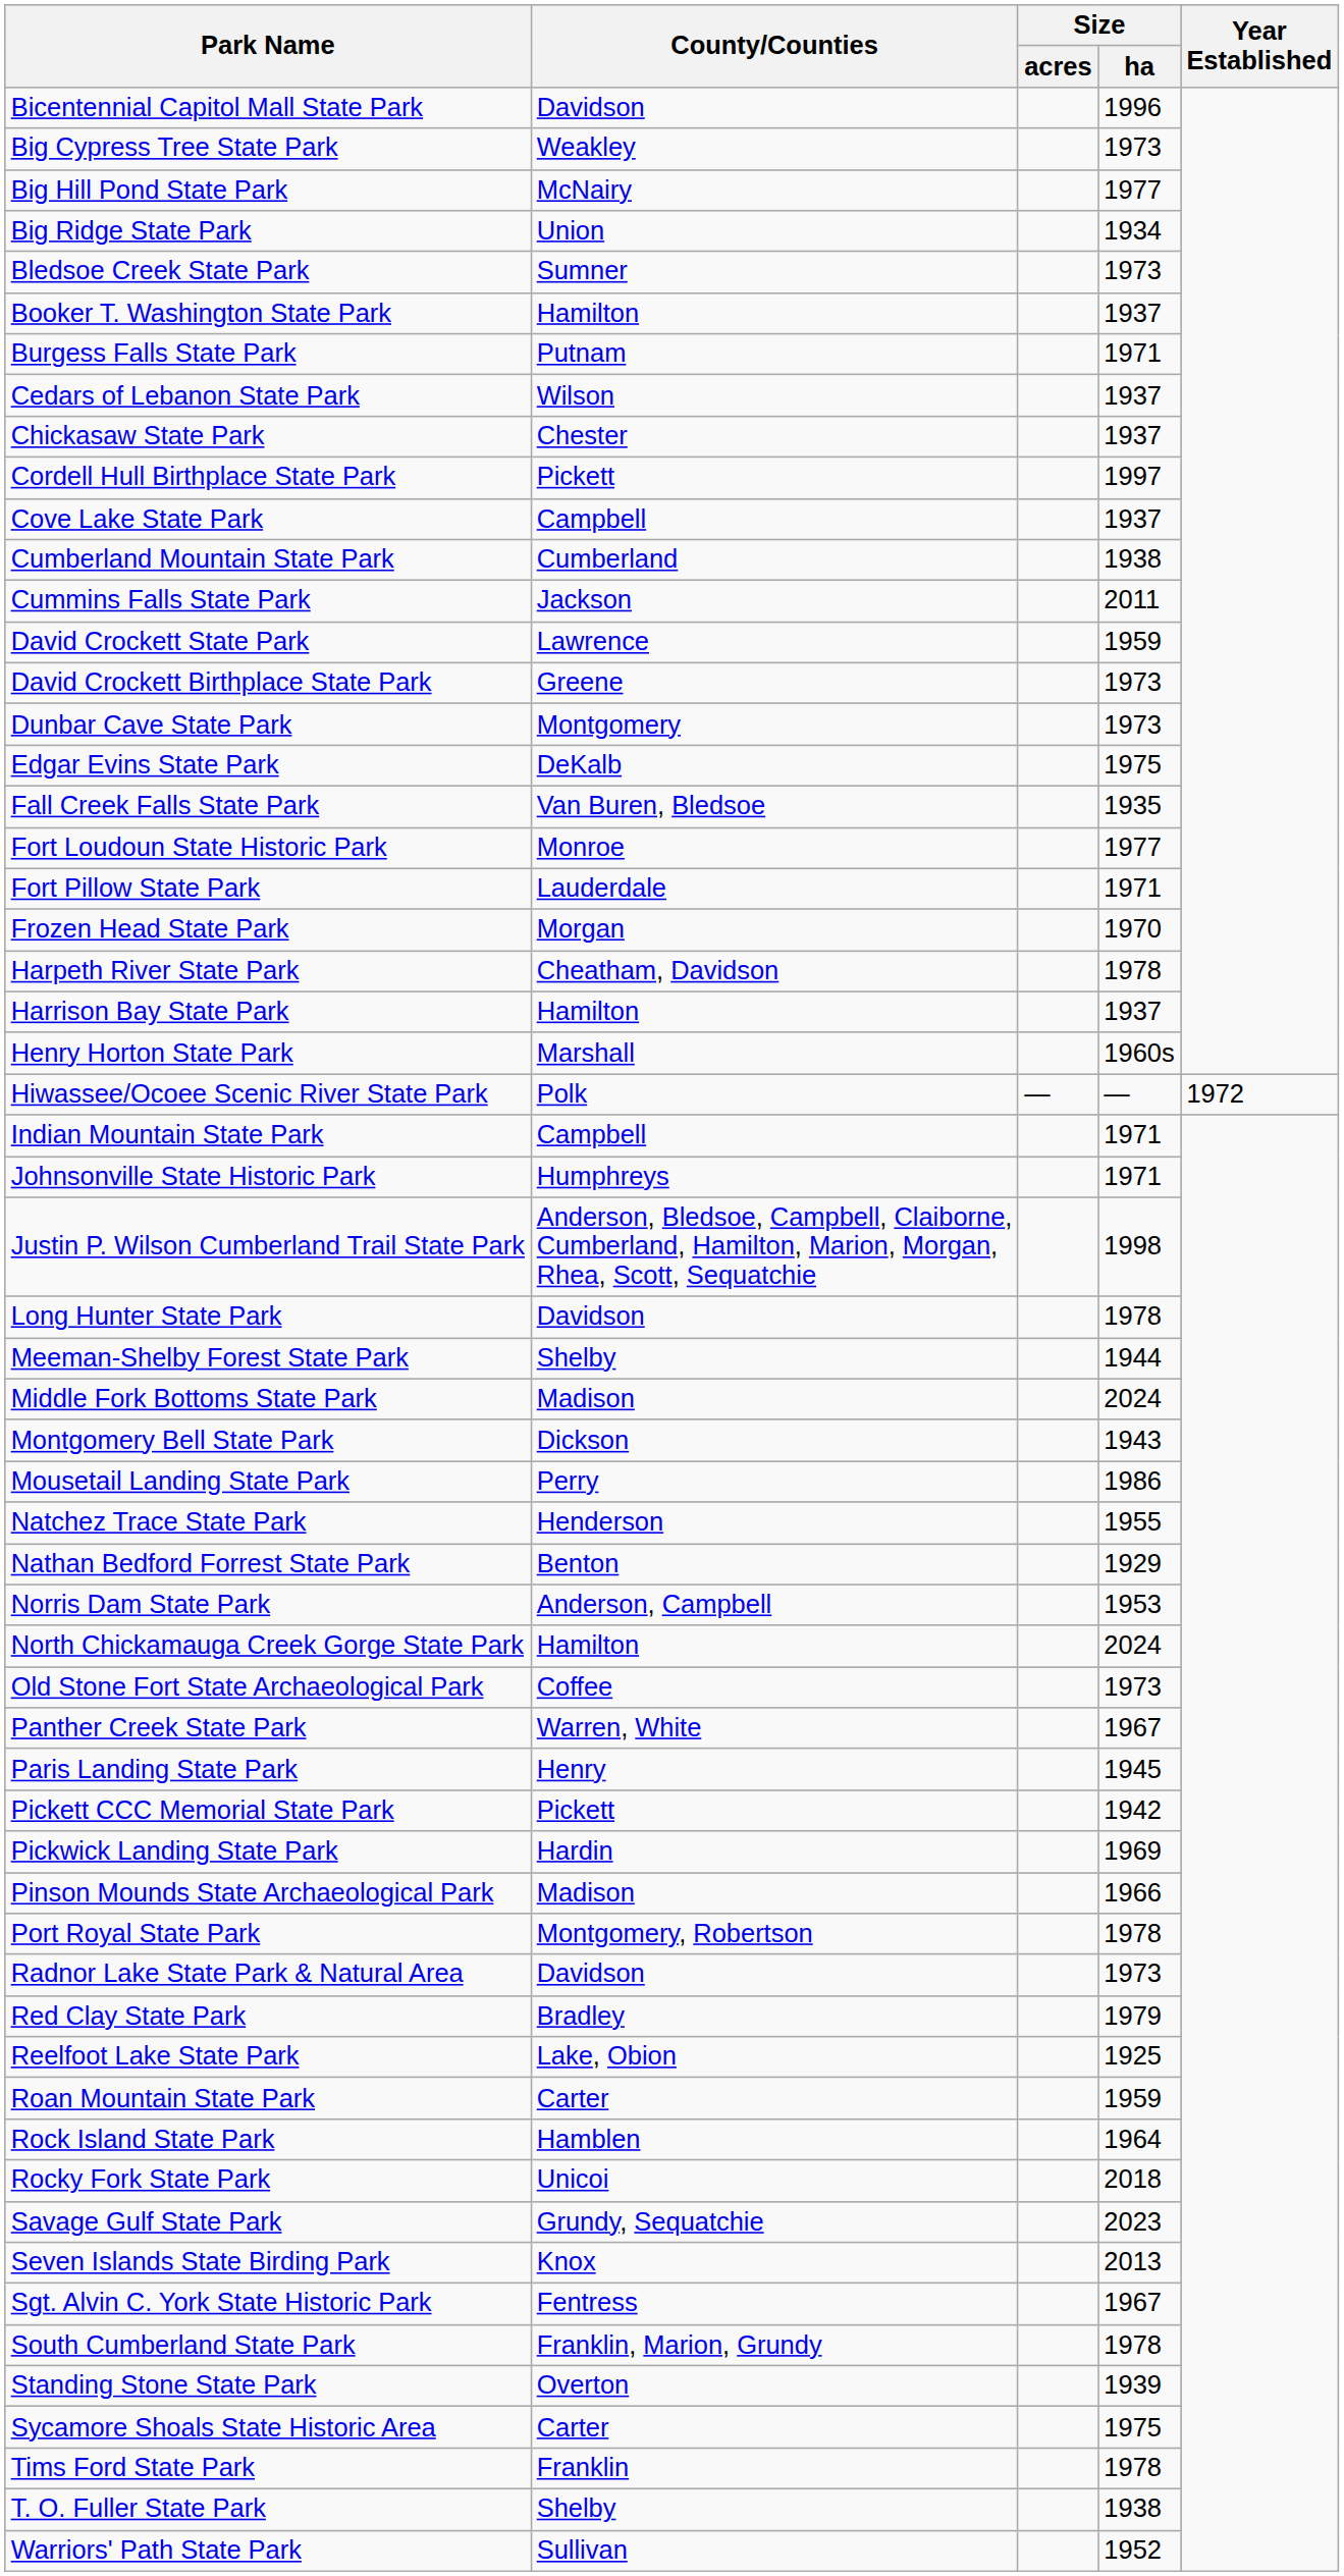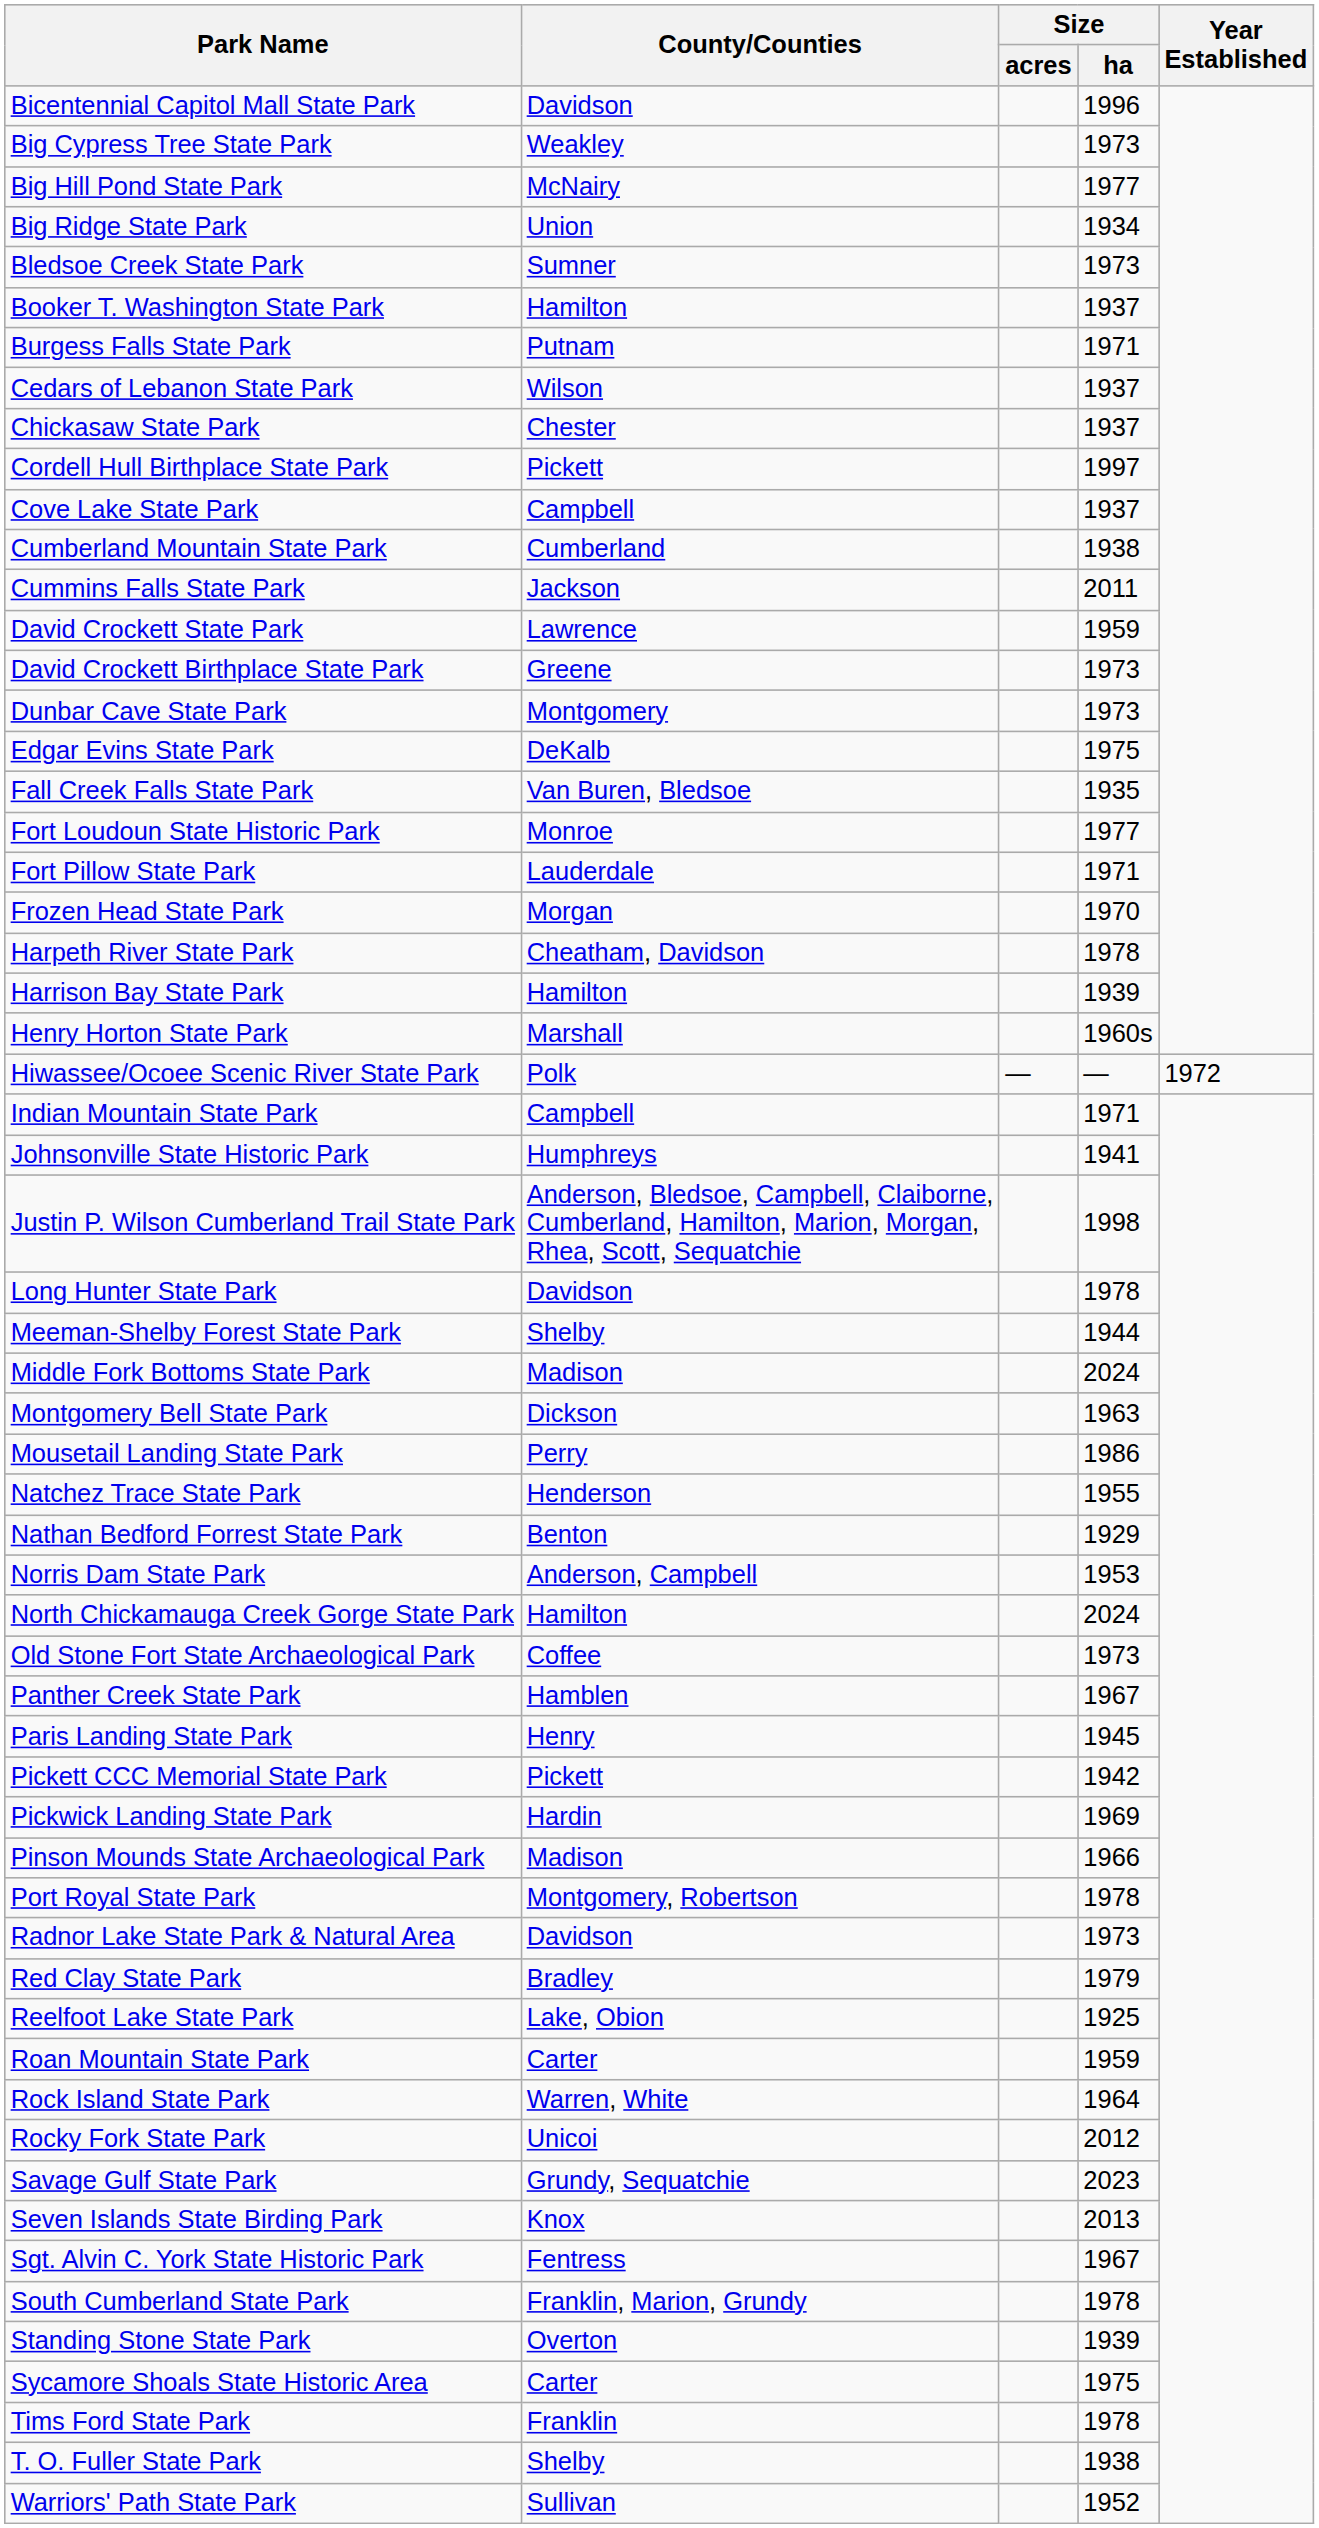 <table class="wikitable sortable">
 <tr>
 <th style="width:*;" rowspan=2>Park Name</th>
 <th style="width:*;" rowspan=2>County/Counties</th>
 <th style="width:*;" colspan=2>Size</th>
 <th style="width:*;" rowspan=2>Year<br>Established</th>
 </tr>
 <tr>
 <th>acres</th>
 <th>ha</th>
 </tr>
 <tr>
 <td><a href='#'>Bicentennial Capitol Mall State Park</a></td>
 <td><a href='#'>Davidson</a></td>
 <td></td>
 <td>1996</td>
 </tr>
 <tr>
 <td><a href='#'>Big Cypress Tree State Park</a></td>
 <td><a href='#'>Weakley</a></td>
 <td></td>
 <td>1973</td>
 </tr>
 <tr>
 <td><a href='#'>Big Hill Pond State Park</a></td>
 <td><a href='#'>McNairy</a></td>
 <td></td>
 <td>1977</td>
 </tr>
 <tr>
 <td><a href='#'>Big Ridge State Park</a></td>
 <td><a href='#'>Union</a></td>
 <td></td>
 <td>1934</td>
 </tr>
 <tr>
 <td><a href='#'>Bledsoe Creek State Park</a></td>
 <td><a href='#'>Sumner</a></td>
 <td></td>
 <td>1973</td>
 </tr>
 <tr>
 <td><a href='#'>Booker T. Washington State Park</a></td>
 <td><a href='#'>Hamilton</a></td>
 <td></td>
 <td>1937</td>
 </tr>
 <tr>
 <td><a href='#'>Burgess Falls State Park</a></td>
 <td><a href='#'>Putnam</a></td>
 <td></td>
 <td>1971</td>
 </tr>
 <tr>
 <td><a href='#'>Cedars of Lebanon State Park</a></td>
 <td><a href='#'>Wilson</a></td>
 <td></td>
 <td>1937</td>
 </tr>
 <tr>
 <td><a href='#'>Chickasaw State Park</a></td>
 <td><a href='#'>Chester</a></td>
 <td></td>
 <td>1937</td>
 </tr>
 <tr>
 <td><a href='#'>Cordell Hull Birthplace State Park</a></td>
 <td><a href='#'>Pickett</a></td>
 <td></td>
 <td>1997</td>
 </tr>
 <tr>
 <td><a href='#'>Cove Lake State Park</a></td>
 <td><a href='#'>Campbell</a></td>
 <td></td>
 <td>1937</td>
 </tr>
 <tr>
 <td><a href='#'>Cumberland Mountain State Park</a></td>
 <td><a href='#'>Cumberland</a></td>
 <td></td>
 <td>1938</td>
 </tr>
 <tr>
 <td><a href='#'>Cummins Falls State Park</a></td>
 <td><a href='#'>Jackson</a></td>
 <td></td>
 <td>2011</td>
 </tr>
 <tr>
 <td><a href='#'>David Crockett State Park</a></td>
 <td><a href='#'>Lawrence</a></td>
 <td></td>
 <td>1959</td>
 </tr>
 <tr>
 <td><a href='#'>David Crockett Birthplace State Park</a></td>
 <td><a href='#'>Greene</a></td>
 <td></td>
 <td>1973</td>
 </tr>
 <tr>
 <td><a href='#'>Dunbar Cave State Park</a></td>
 <td><a href='#'>Montgomery</a></td>
 <td></td>
 <td>1973</td>
 </tr>
 <tr>
 <td><a href='#'>Edgar Evins State Park</a></td>
 <td><a href='#'>DeKalb</a></td>
 <td></td>
 <td>1975</td>
 </tr>
 <tr>
 <td><a href='#'>Fall Creek Falls State Park</a></td>
 <td><a href='#'>Van Buren</a>, <a href='#'>Bledsoe</a></td>
 <td></td>
 <td>1935</td>
 </tr>
 <tr>
 <td><a href='#'>Fort Loudoun State Historic Park</a></td>
 <td><a href='#'>Monroe</a></td>
 <td></td>
 <td>1977</td>
 </tr>
 <tr>
 <td><a href='#'>Fort Pillow State Park</a></td>
 <td><a href='#'>Lauderdale</a></td>
 <td></td>
 <td>1971</td>
 </tr>
 <tr>
 <td><a href='#'>Frozen Head State Park</a></td>
 <td><a href='#'>Morgan</a></td>
 <td></td>
 <td>1970</td>
 </tr>
 <tr>
 <td><a href='#'>Harpeth River State Park</a></td>
 <td><a href='#'>Cheatham</a>, <a href='#'>Davidson</a></td>
 <td></td>
 <td>1978</td>
 </tr>
 <tr>
 <td><a href='#'>Harrison Bay State Park</a></td>
 <td><a href='#'>Hamilton</a></td>
 <td></td>
-<td>1937</td>
+<td>1939</td>
 </tr>
 <tr>
 <td><a href='#'>Henry Horton State Park</a></td>
 <td><a href='#'>Marshall</a></td>
 <td></td>
 <td>1960s</td>
 </tr>
 <tr>
 <td><a href='#'>Hiwassee/Ocoee Scenic River State Park</a></td>
 <td><a href='#'>Polk</a></td>
 <td>—</td>
 <td>—</td>
 <td>1972</td>
 </tr>
 <tr>
 <td><a href='#'>Indian Mountain State Park</a></td>
 <td><a href='#'>Campbell</a></td>
 <td></td>
 <td>1971</td>
 </tr>
 <tr>
 <td><a href='#'>Johnsonville State Historic Park</a></td>
 <td><a href='#'>Humphreys</a></td>
 <td></td>
-<td>1971</td>
+<td>1941</td>
 </tr>
 <tr>
 <td><a href='#'>Justin P. Wilson Cumberland Trail State Park</a></td>
 <td><a href='#'>Anderson</a>, <a href='#'>Bledsoe</a>, <a href='#'>Campbell</a>, <a href='#'>Claiborne</a>,<br> <a href='#'>Cumberland</a>, <a href='#'>Hamilton</a>, <a href='#'>Marion</a>, <a href='#'>Morgan</a>,<br> <a href='#'>Rhea</a>, <a href='#'>Scott</a>, <a href='#'>Sequatchie</a></td>
 <td></td>
 <td>1998</td>
 </tr>
 <tr>
 <td><a href='#'>Long Hunter State Park</a></td>
 <td><a href='#'>Davidson</a></td>
 <td></td>
 <td>1978</td>
 </tr>
 <tr>
 <td><a href='#'>Meeman-Shelby Forest State Park</a></td>
 <td><a href='#'>Shelby</a></td>
 <td></td>
 <td>1944</td>
 </tr>
 <tr>
 <td><a href='#'>Middle Fork Bottoms State Park</a></td>
 <td><a href='#'>Madison</a></td>
 <td></td>
 <td>2024</td>
 </tr>
 <tr>
 <td><a href='#'>Montgomery Bell State Park</a></td>
 <td><a href='#'>Dickson</a></td>
 <td></td>
-<td>1943</td>
+<td>1963</td>
 </tr>
 <tr>
 <td><a href='#'>Mousetail Landing State Park</a></td>
 <td><a href='#'>Perry</a></td>
 <td></td>
 <td>1986</td>
 </tr>
 <tr>
 <td><a href='#'>Natchez Trace State Park</a></td>
 <td><a href='#'>Henderson</a></td>
 <td></td>
 <td>1955</td>
 </tr>
 <tr>
 <td><a href='#'>Nathan Bedford Forrest State Park</a></td>
 <td><a href='#'>Benton</a></td>
 <td></td>
 <td>1929</td>
 </tr>
 <tr>
 <td><a href='#'>Norris Dam State Park</a></td>
 <td><a href='#'>Anderson</a>, <a href='#'>Campbell</a></td>
 <td></td>
 <td>1953</td>
 </tr>
 <tr>
 <td><a href='#'>North Chickamauga Creek Gorge State Park</a></td>
 <td><a href='#'>Hamilton</a></td>
 <td></td>
 <td>2024</td>
 </tr>
 <tr>
 <td><a href='#'>Old Stone Fort State Archaeological Park</a></td>
 <td><a href='#'>Coffee</a></td>
 <td></td>
 <td>1973</td>
 </tr>
 <tr>
 <td><a href='#'>Panther Creek State Park</a></td>
-<td><a href='#'>Warren</a>, <a href='#'>White</a></td>
+<td><a href='#'>Hamblen</a></td>
 <td></td>
 <td>1967</td>
 </tr>
 <tr>
 <td><a href='#'>Paris Landing State Park</a></td>
 <td><a href='#'>Henry</a></td>
 <td></td>
 <td>1945</td>
 </tr>
 <tr>
 <td><a href='#'>Pickett CCC Memorial State Park</a></td>
 <td><a href='#'>Pickett</a></td>
 <td></td>
 <td>1942</td>
 </tr>
 <tr>
 <td><a href='#'>Pickwick Landing State Park</a></td>
 <td><a href='#'>Hardin</a></td>
 <td></td>
 <td>1969</td>
 </tr>
 <tr>
 <td><a href='#'>Pinson Mounds State Archaeological Park</a></td>
 <td><a href='#'>Madison</a></td>
 <td></td>
 <td>1966</td>
 </tr>
 <tr>
 <td><a href='#'>Port Royal State Park</a></td>
 <td><a href='#'>Montgomery</a>, <a href='#'>Robertson</a></td>
 <td></td>
 <td>1978</td>
 </tr>
 <tr>
 <td><a href='#'>Radnor Lake State Park & Natural Area</a></td>
 <td><a href='#'>Davidson</a></td>
 <td></td>
 <td>1973</td>
 </tr>
 <tr>
 <td><a href='#'>Red Clay State Park</a></td>
 <td><a href='#'>Bradley</a></td>
 <td></td>
 <td>1979</td>
 </tr>
 <tr>
 <td><a href='#'>Reelfoot Lake State Park</a></td>
 <td><a href='#'>Lake</a>, <a href='#'>Obion</a></td>
 <td></td>
 <td>1925</td>
 </tr>
 <tr>
 <td><a href='#'>Roan Mountain State Park</a></td>
 <td><a href='#'>Carter</a></td>
 <td></td>
 <td>1959</td>
 </tr>
 <tr>
 <td><a href='#'>Rock Island State Park</a></td>
-<td><a href='#'>Hamblen</a></td>
+<td><a href='#'>Warren</a>, <a href='#'>White</a></td>
 <td></td>
 <td>1964</td>
 </tr>
 <tr>
 <td><a href='#'>Rocky Fork State Park</a></td>
 <td><a href='#'>Unicoi</a></td>
 <td></td>
-<td>2018</td>
+<td>2012</td>
 </tr>
 <tr>
 <td><a href='#'>Savage Gulf State Park</a></td>
 <td><a href='#'>Grundy</a>, <a href='#'>Sequatchie</a></td>
 <td></td>
 <td>2023</td>
 </tr>
 <tr>
 <td><a href='#'>Seven Islands State Birding Park</a></td>
 <td><a href='#'>Knox</a></td>
 <td></td>
 <td>2013</td>
 </tr>
 <tr>
 <td><a href='#'>Sgt. Alvin C. York State Historic Park</a></td>
 <td><a href='#'>Fentress</a></td>
 <td></td>
 <td>1967</td>
 </tr>
 <tr>
 <td><a href='#'>South Cumberland State Park</a></td>
 <td><a href='#'>Franklin</a>, <a href='#'>Marion</a>, <a href='#'>Grundy</a></td>
 <td></td>
 <td>1978</td>
 </tr>
 <tr>
 <td><a href='#'>Standing Stone State Park</a></td>
 <td><a href='#'>Overton</a></td>
 <td></td>
 <td>1939</td>
 </tr>
 <tr>
 <td><a href='#'>Sycamore Shoals State Historic Area</a></td>
 <td><a href='#'>Carter</a></td>
 <td></td>
 <td>1975</td>
 </tr>
 <tr>
 <td><a href='#'>Tims Ford State Park</a></td>
 <td><a href='#'>Franklin</a></td>
 <td></td>
 <td>1978</td>
 </tr>
 <tr>
 <td><a href='#'>T. O. Fuller State Park</a></td>
 <td><a href='#'>Shelby</a></td>
 <td></td>
 <td>1938</td>
 </tr>
 <tr>
 <td><a href='#'>Warriors' Path State Park</a></td>
 <td><a href='#'>Sullivan</a></td>
 <td></td>
 <td>1952</td>
 </tr>
 </table>
